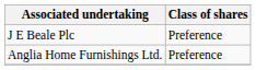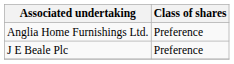 <table class="wikitable" style="text-align:left">
 <tr>
 <th>Associated undertaking</th>
 <th>Class of shares</th>
 </tr>
 <tr>
-<td>J E Beale Plc</td>
+<td>Anglia Home Furnishings Ltd.</td>
 <td>Preference</td>
 </tr>
 <tr>
-<td>Anglia Home Furnishings Ltd.</td>
+<td>J E Beale Plc</td>
 <td>Preference</td>
 </tr>
 <tr>
 </tr>
 </table>
